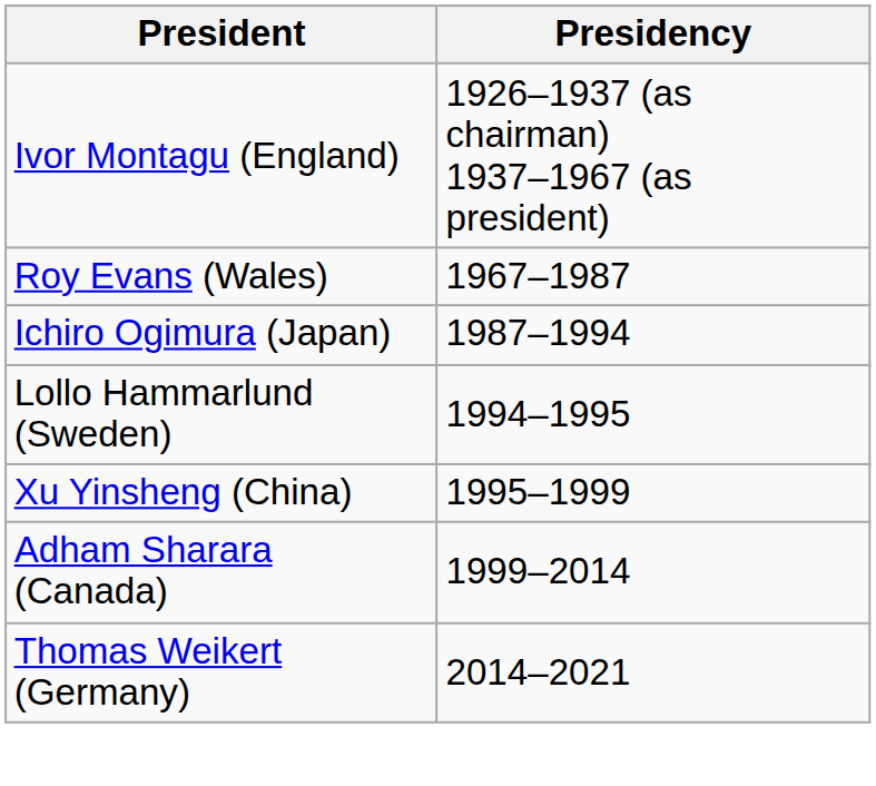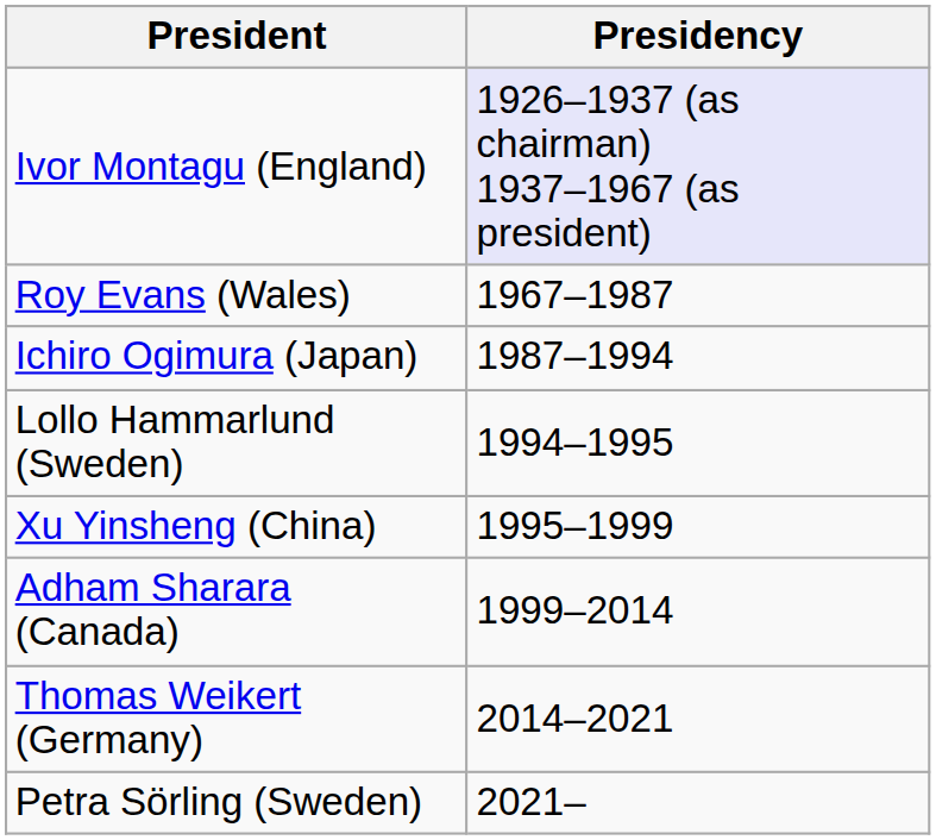 <table class="wikitable">
 <tr>
 <th style="width: 180px;">President</th>
 <th style="width: 180px;">Presidency</th>
 </tr>
 <tr>
 <td><a href='#'>Ivor Montagu</a> (England)</td>
-<td>1926–1937 (as chairman)<br>1937–1967 (as president)</td>
+<td style="background: lavender;">1926–1937 (as chairman)<br>1937–1967 (as president)</td>
 </tr>
 <tr>
 <td><a href='#'>Roy Evans</a> (Wales)</td>
 <td>1967–1987</td>
 </tr>
 <tr>
 <td><a href='#'>Ichiro Ogimura</a> (Japan)</td>
 <td>1987–1994</td>
 </tr>
 <tr>
 <td>Lollo Hammarlund (Sweden)</td>
 <td>1994–1995</td>
 </tr>
 <tr>
 <td><a href='#'>Xu Yinsheng</a> (China)</td>
 <td>1995–1999</td>
 </tr>
 <tr>
 <td><a href='#'>Adham Sharara</a> (Canada)</td>
 <td>1999–2014</td>
 </tr>
 <tr>
 <td><a href='#'>Thomas Weikert</a> (Germany)</td>
 <td>2014–2021</td>
 </tr>
+<tr>
+<td>Petra Sörling (Sweden)</td>
+<td>2021–</td>
+</tr>
 </table>
